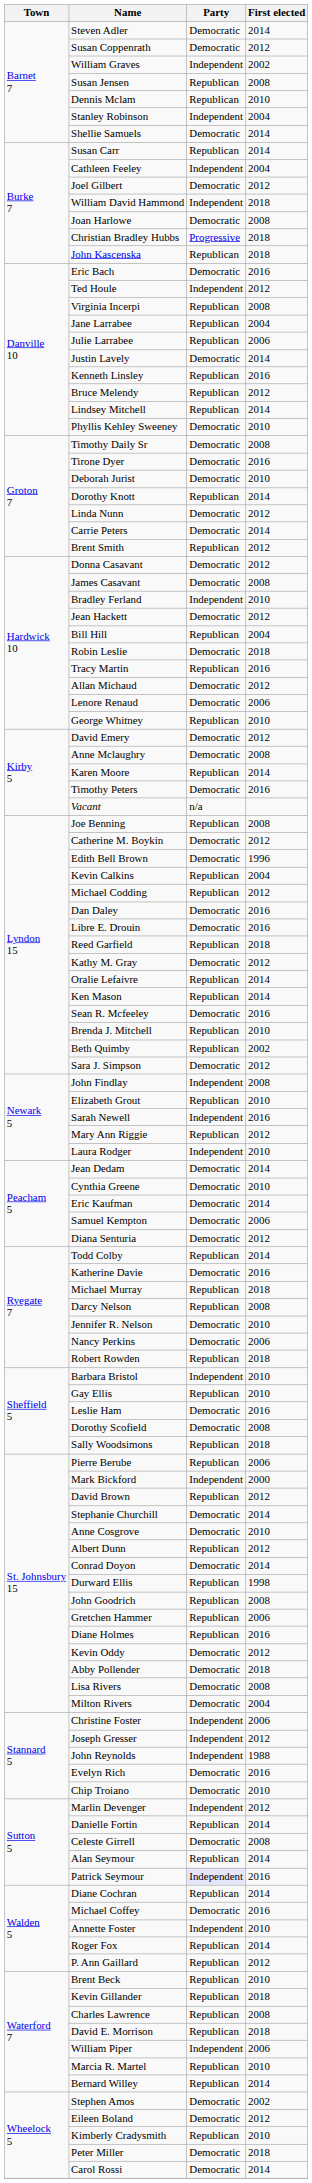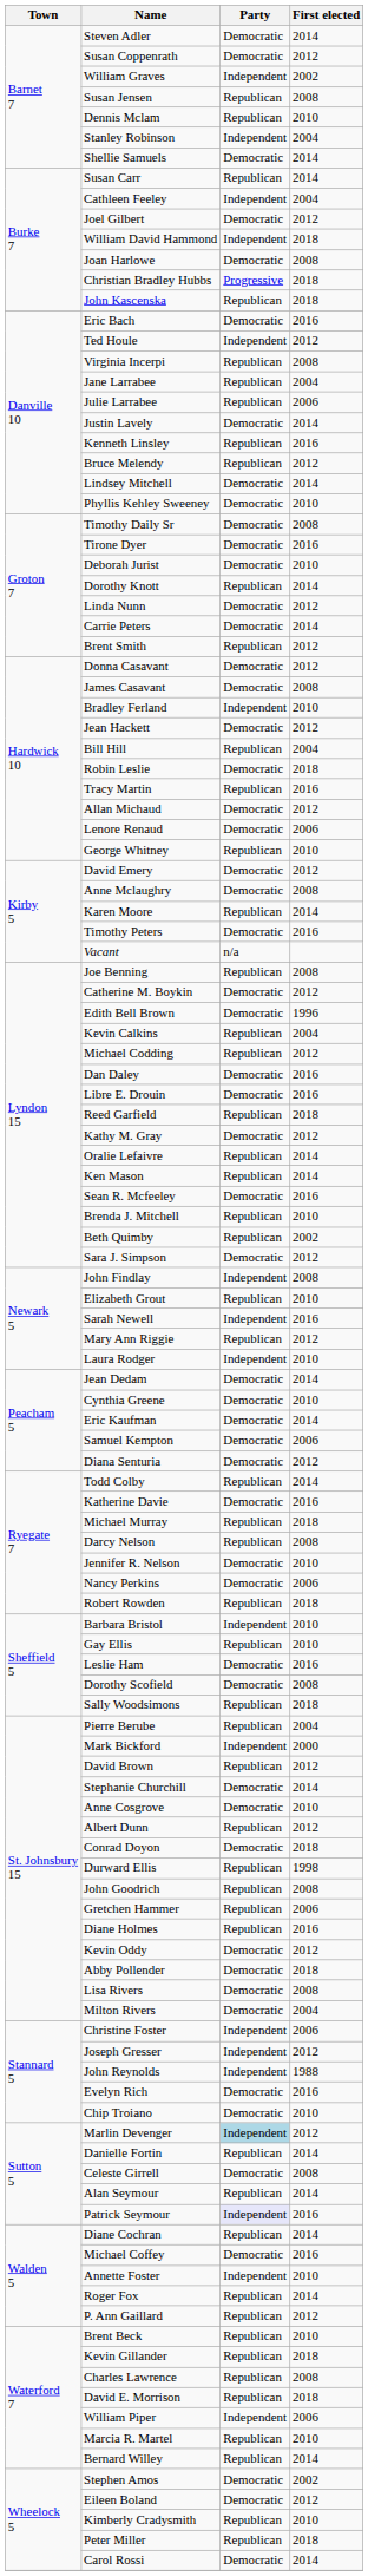 <table class="wikitable sortable">
 <tr>
 <th><strong>Town</strong></th>
 <th><strong>Name</strong></th>
 <th><strong>Party</strong></th>
 <th><strong>First elected</strong></th>
 </tr>
 <tr>
 <td rowspan=7><a href='#'>Barnet</a><br>7</td>
 <td>Steven Adler</td>
 <td>Democratic</td>
 <td>2014</td>
 </tr>
 <tr>
 <td>Susan Coppenrath</td>
 <td>Democratic</td>
 <td>2012</td>
 </tr>
 <tr>
 <td>William Graves</td>
 <td>Independent</td>
 <td>2002</td>
 </tr>
 <tr>
 <td>Susan Jensen</td>
 <td>Republican</td>
 <td>2008</td>
 </tr>
 <tr>
 <td>Dennis Mclam</td>
 <td>Republican</td>
 <td>2010</td>
 </tr>
 <tr>
 <td>Stanley Robinson</td>
 <td>Independent</td>
 <td>2004</td>
 </tr>
 <tr>
 <td>Shellie Samuels</td>
 <td>Democratic</td>
 <td>2014</td>
 </tr>
 <tr>
 <td rowspan=7><a href='#'>Burke</a><br>7</td>
 <td>Susan Carr</td>
 <td>Republican</td>
 <td>2014</td>
 </tr>
 <tr>
 <td>Cathleen Feeley</td>
 <td>Independent</td>
 <td>2004</td>
 </tr>
 <tr>
 <td>Joel Gilbert</td>
 <td>Democratic</td>
 <td>2012</td>
 </tr>
 <tr>
 <td>William David Hammond</td>
 <td>Independent</td>
 <td>2018</td>
 </tr>
 <tr>
 <td>Joan Harlowe</td>
 <td>Democratic</td>
 <td>2008</td>
 </tr>
 <tr>
 <td>Christian Bradley Hubbs</td>
 <td><a href='#'>Progressive</a></td>
 <td>2018</td>
 </tr>
 <tr>
 <td><a href='#'>John Kascenska</a></td>
 <td>Republican</td>
 <td>2018</td>
 </tr>
 <tr>
 <td rowspan=10><a href='#'>Danville</a><br>10</td>
 <td>Eric Bach</td>
 <td>Democratic</td>
 <td>2016</td>
 </tr>
 <tr>
 <td>Ted Houle</td>
 <td>Independent</td>
 <td>2012</td>
 </tr>
 <tr>
 <td>Virginia Incerpi</td>
 <td>Republican</td>
 <td>2008</td>
 </tr>
 <tr>
 <td>Jane Larrabee</td>
 <td>Republican</td>
 <td>2004</td>
 </tr>
 <tr>
 <td>Julie Larrabee</td>
 <td>Republican</td>
 <td>2006</td>
 </tr>
 <tr>
 <td>Justin Lavely</td>
 <td>Democratic</td>
 <td>2014</td>
 </tr>
 <tr>
 <td>Kenneth Linsley</td>
 <td>Republican</td>
 <td>2016</td>
 </tr>
 <tr>
 <td>Bruce Melendy</td>
 <td>Republican</td>
 <td>2012</td>
 </tr>
 <tr>
 <td>Lindsey Mitchell</td>
-<td>Republican</td>
+<td>Democratic</td>
 <td>2014</td>
 </tr>
 <tr>
 <td>Phyllis Kehley Sweeney</td>
 <td>Democratic</td>
 <td>2010</td>
 </tr>
 <tr>
 <td rowspan=7><a href='#'>Groton</a><br>7</td>
 <td>Timothy Daily Sr</td>
 <td>Democratic</td>
 <td>2008</td>
 </tr>
 <tr>
 <td>Tirone Dyer</td>
 <td>Democratic</td>
 <td>2016</td>
 </tr>
 <tr>
 <td>Deborah Jurist</td>
 <td>Democratic</td>
 <td>2010</td>
 </tr>
 <tr>
 <td>Dorothy Knott</td>
 <td>Republican</td>
 <td>2014</td>
 </tr>
 <tr>
 <td>Linda Nunn</td>
 <td>Democratic</td>
 <td>2012</td>
 </tr>
 <tr>
 <td>Carrie Peters</td>
 <td>Democratic</td>
 <td>2014</td>
 </tr>
 <tr>
 <td>Brent Smith</td>
 <td>Republican</td>
 <td>2012</td>
 </tr>
 <tr>
 <td rowspan=10><a href='#'>Hardwick</a><br>10</td>
 <td>Donna Casavant</td>
 <td>Democratic</td>
 <td>2012</td>
 </tr>
 <tr>
 <td>James Casavant</td>
 <td>Democratic</td>
 <td>2008</td>
 </tr>
 <tr>
 <td>Bradley Ferland</td>
 <td>Independent</td>
 <td>2010</td>
 </tr>
 <tr>
 <td>Jean Hackett</td>
 <td>Democratic</td>
 <td>2012</td>
 </tr>
 <tr>
 <td>Bill Hill</td>
 <td>Republican</td>
 <td>2004</td>
 </tr>
 <tr>
 <td>Robin Leslie</td>
 <td>Democratic</td>
 <td>2018</td>
 </tr>
 <tr>
 <td>Tracy Martin</td>
 <td>Republican</td>
 <td>2016</td>
 </tr>
 <tr>
 <td>Allan Michaud</td>
 <td>Democratic</td>
 <td>2012</td>
 </tr>
 <tr>
 <td>Lenore Renaud</td>
 <td>Democratic</td>
 <td>2006</td>
 </tr>
 <tr>
 <td>George Whitney</td>
 <td>Republican</td>
 <td>2010</td>
 </tr>
 <tr>
 <td rowspan=5><a href='#'>Kirby</a><br>5</td>
 <td>David Emery</td>
 <td>Democratic</td>
 <td>2012</td>
 </tr>
 <tr>
 <td>Anne Mclaughry</td>
 <td>Democratic</td>
 <td>2008</td>
 </tr>
 <tr>
 <td>Karen Moore</td>
 <td>Republican</td>
 <td>2014</td>
 </tr>
 <tr>
 <td>Timothy Peters</td>
 <td>Democratic</td>
 <td>2016</td>
 </tr>
 <tr>
 <td><em>Vacant</em></td>
 <td>n/a</td>
 <td></td>
 </tr>
 <tr>
 <td rowspan=15><a href='#'>Lyndon</a><br>15</td>
 <td>Joe Benning</td>
 <td>Republican</td>
 <td>2008</td>
 </tr>
 <tr>
 <td>Catherine M. Boykin</td>
 <td>Democratic</td>
 <td>2012</td>
 </tr>
 <tr>
 <td>Edith Bell Brown</td>
 <td>Democratic</td>
 <td>1996</td>
 </tr>
 <tr>
 <td>Kevin Calkins</td>
 <td>Republican</td>
 <td>2004</td>
 </tr>
 <tr>
 <td>Michael Codding</td>
 <td>Republican</td>
 <td>2012</td>
 </tr>
 <tr>
 <td>Dan Daley</td>
 <td>Democratic</td>
 <td>2016</td>
 </tr>
 <tr>
 <td>Libre E. Drouin</td>
 <td>Democratic</td>
 <td>2016</td>
 </tr>
 <tr>
 <td>Reed Garfield</td>
 <td>Republican</td>
 <td>2018</td>
 </tr>
 <tr>
 <td>Kathy M. Gray</td>
 <td>Democratic</td>
 <td>2012</td>
 </tr>
 <tr>
 <td>Oralie Lefaivre</td>
 <td>Republican</td>
 <td>2014</td>
 </tr>
 <tr>
 <td>Ken Mason</td>
 <td>Republican</td>
 <td>2014</td>
 </tr>
 <tr>
 <td>Sean R. Mcfeeley</td>
 <td>Democratic</td>
 <td>2016</td>
 </tr>
 <tr>
 <td>Brenda J. Mitchell</td>
 <td>Republican</td>
 <td>2010</td>
 </tr>
 <tr>
 <td>Beth Quimby</td>
 <td>Republican</td>
 <td>2002</td>
 </tr>
 <tr>
 <td>Sara J. Simpson</td>
 <td>Democratic</td>
 <td>2012</td>
 </tr>
 <tr>
 <td rowspan=5><a href='#'>Newark</a><br>5</td>
 <td>John Findlay</td>
 <td>Independent</td>
 <td>2008</td>
 </tr>
 <tr>
 <td>Elizabeth Grout</td>
 <td>Republican</td>
 <td>2010</td>
 </tr>
 <tr>
 <td>Sarah Newell</td>
 <td>Independent</td>
 <td>2016</td>
 </tr>
 <tr>
 <td>Mary Ann Riggie</td>
 <td>Republican</td>
 <td>2012</td>
 </tr>
 <tr>
 <td>Laura Rodger</td>
 <td>Independent</td>
 <td>2010</td>
 </tr>
 <tr>
 <td rowspan=5><a href='#'>Peacham</a><br>5</td>
 <td>Jean Dedam</td>
 <td>Democratic</td>
 <td>2014</td>
 </tr>
 <tr>
 <td>Cynthia Greene</td>
 <td>Democratic</td>
 <td>2010</td>
 </tr>
 <tr>
 <td>Eric Kaufman</td>
 <td>Democratic</td>
 <td>2014</td>
 </tr>
 <tr>
 <td>Samuel Kempton</td>
 <td>Democratic</td>
 <td>2006</td>
 </tr>
 <tr>
 <td>Diana Senturia</td>
 <td>Democratic</td>
 <td>2012</td>
 </tr>
 <tr>
 <td rowspan=7><a href='#'>Ryegate</a><br>7</td>
 <td>Todd Colby</td>
 <td>Republican</td>
 <td>2014</td>
 </tr>
 <tr>
 <td>Katherine Davie</td>
 <td>Democratic</td>
 <td>2016</td>
 </tr>
 <tr>
 <td>Michael Murray</td>
 <td>Republican</td>
 <td>2018</td>
 </tr>
 <tr>
 <td>Darcy Nelson</td>
 <td>Republican</td>
 <td>2008</td>
 </tr>
 <tr>
 <td>Jennifer R. Nelson</td>
 <td>Democratic</td>
 <td>2010</td>
 </tr>
 <tr>
 <td>Nancy Perkins</td>
 <td>Democratic</td>
 <td>2006</td>
 </tr>
 <tr>
 <td>Robert Rowden</td>
 <td>Republican</td>
 <td>2018</td>
 </tr>
 <tr>
 <td rowspan=5><a href='#'>Sheffield</a><br>5</td>
 <td>Barbara Bristol</td>
 <td>Independent</td>
 <td>2010</td>
 </tr>
 <tr>
 <td>Gay Ellis</td>
 <td>Republican</td>
 <td>2010</td>
 </tr>
 <tr>
 <td>Leslie Ham</td>
 <td>Democratic</td>
 <td>2016</td>
 </tr>
 <tr>
 <td>Dorothy Scofield</td>
 <td>Democratic</td>
 <td>2008</td>
 </tr>
 <tr>
 <td>Sally Woodsimons</td>
 <td>Republican</td>
 <td>2018</td>
 </tr>
 <tr>
 <td rowspan=15><a href='#'>St. Johnsbury</a><br>15</td>
 <td>Pierre Berube</td>
 <td>Republican</td>
-<td>2006</td>
+<td>2004</td>
 </tr>
 <tr>
 <td>Mark Bickford</td>
 <td>Independent</td>
 <td>2000</td>
 </tr>
 <tr>
 <td>David Brown</td>
 <td>Republican</td>
 <td>2012</td>
 </tr>
 <tr>
 <td>Stephanie Churchill</td>
 <td>Democratic</td>
 <td>2014</td>
 </tr>
 <tr>
 <td>Anne Cosgrove</td>
 <td>Democratic</td>
 <td>2010</td>
 </tr>
 <tr>
 <td>Albert Dunn</td>
 <td>Republican</td>
 <td>2012</td>
 </tr>
 <tr>
 <td>Conrad Doyon</td>
 <td>Democratic</td>
-<td>2014</td>
+<td>2018</td>
 </tr>
 <tr>
 <td>Durward Ellis</td>
 <td>Republican</td>
 <td>1998</td>
 </tr>
 <tr>
 <td>John Goodrich</td>
 <td>Republican</td>
 <td>2008</td>
 </tr>
 <tr>
 <td>Gretchen Hammer</td>
 <td>Republican</td>
 <td>2006</td>
 </tr>
 <tr>
 <td>Diane Holmes</td>
 <td>Republican</td>
 <td>2016</td>
 </tr>
 <tr>
 <td>Kevin Oddy</td>
 <td>Democratic</td>
 <td>2012</td>
 </tr>
 <tr>
 <td>Abby Pollender</td>
 <td>Democratic</td>
 <td>2018</td>
 </tr>
 <tr>
 <td>Lisa Rivers</td>
 <td>Democratic</td>
 <td>2008</td>
 </tr>
 <tr>
 <td>Milton Rivers</td>
 <td>Democratic</td>
 <td>2004</td>
 </tr>
 <tr>
 <td rowspan=5><a href='#'>Stannard</a><br>5</td>
 <td>Christine Foster</td>
 <td>Independent</td>
 <td>2006</td>
 </tr>
 <tr>
 <td>Joseph Gresser</td>
 <td>Independent</td>
 <td>2012</td>
 </tr>
 <tr>
 <td>John Reynolds</td>
 <td>Independent</td>
 <td>1988</td>
 </tr>
 <tr>
 <td>Evelyn Rich</td>
 <td>Democratic</td>
 <td>2016</td>
 </tr>
 <tr>
 <td>Chip Troiano</td>
 <td>Democratic</td>
 <td>2010</td>
 </tr>
 <tr>
 <td rowspan=5><a href='#'>Sutton</a><br>5</td>
 <td>Marlin Devenger</td>
-<td>Independent</td>
+<td style="background: lightblue;">Independent</td>
 <td>2012</td>
 </tr>
 <tr>
 <td>Danielle Fortin</td>
 <td>Republican</td>
 <td>2014</td>
 </tr>
 <tr>
 <td>Celeste Girrell</td>
 <td>Democratic</td>
 <td>2008</td>
 </tr>
 <tr>
 <td>Alan Seymour</td>
 <td>Republican</td>
 <td>2014</td>
 </tr>
 <tr>
 <td>Patrick Seymour</td>
 <td style="background: lavender;">Independent</td>
 <td>2016</td>
 </tr>
 <tr>
 <td rowspan=5><a href='#'>Walden</a><br>5</td>
 <td>Diane Cochran</td>
 <td>Republican</td>
 <td>2014</td>
 </tr>
 <tr>
 <td>Michael Coffey</td>
 <td>Democratic</td>
 <td>2016</td>
 </tr>
 <tr>
 <td>Annette Foster</td>
 <td>Independent</td>
 <td>2010</td>
 </tr>
 <tr>
 <td>Roger Fox</td>
 <td>Republican</td>
 <td>2014</td>
 </tr>
 <tr>
 <td>P. Ann Gaillard</td>
 <td>Republican</td>
 <td>2012</td>
 </tr>
 <tr>
 <td rowspan=7><a href='#'>Waterford</a><br>7</td>
 <td>Brent Beck</td>
 <td>Republican</td>
 <td>2010</td>
 </tr>
 <tr>
 <td>Kevin Gillander</td>
 <td>Republican</td>
 <td>2018</td>
 </tr>
 <tr>
 <td>Charles Lawrence</td>
 <td>Republican</td>
 <td>2008</td>
 </tr>
 <tr>
 <td>David E. Morrison</td>
 <td>Republican</td>
 <td>2018</td>
 </tr>
 <tr>
 <td>William Piper</td>
 <td>Independent</td>
 <td>2006</td>
 </tr>
 <tr>
 <td>Marcia R. Martel</td>
 <td>Republican</td>
 <td>2010</td>
 </tr>
 <tr>
 <td>Bernard Willey</td>
 <td>Republican</td>
 <td>2014</td>
 </tr>
 <tr>
 <td rowspan=5><a href='#'>Wheelock</a><br>5</td>
 <td>Stephen Amos</td>
 <td>Democratic</td>
 <td>2002</td>
 </tr>
 <tr>
 <td>Eileen Boland</td>
 <td>Democratic</td>
 <td>2012</td>
 </tr>
 <tr>
 <td>Kimberly Cradysmith</td>
 <td>Republican</td>
 <td>2010</td>
 </tr>
 <tr>
 <td>Peter Miller</td>
-<td>Democratic</td>
+<td>Republican</td>
 <td>2018</td>
 </tr>
 <tr>
 <td>Carol Rossi</td>
 <td>Democratic</td>
 <td>2014</td>
 </tr>
 <tr>
 </tr>
 </table>
